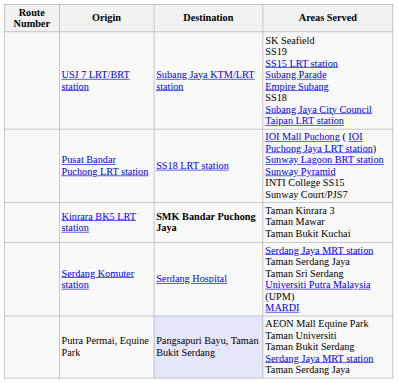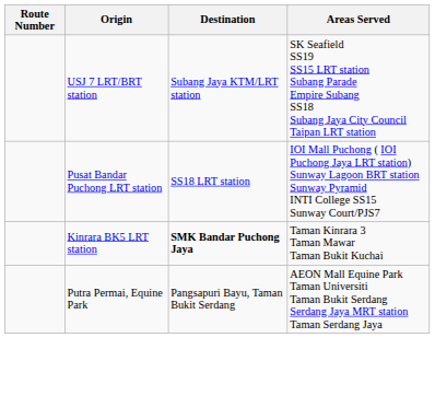 <table class="wikitable">
 <tr>
 <th>Route Number</th>
 <th>Origin</th>
 <th>Destination</th>
 <th>Areas Served</th>
 </tr>
 <tr>
 <td></td>
 <td>  <a href='#'>USJ 7 LRT/BRT station</a></td>
 <td>  <a href='#'>Subang Jaya KTM/LRT station</a></td>
 <td>SK Seafield<br>SS19<br> <a href='#'>SS15 LRT station</a><br><a href='#'>Subang Parade</a><br><a href='#'>Empire Subang</a><br>SS18<br><a href='#'>Subang Jaya City Council</a><br> <a href='#'>Taipan LRT station</a></td>
 </tr>
 <tr>
 <td></td>
 <td> <a href='#'>Pusat Bandar Puchong LRT station</a></td>
 <td> <a href='#'>SS18 LRT station</a></td>
 <td><a href='#'>IOI Mall Puchong</a> ( <a href='#'>IOI Puchong Jaya LRT station</a>)<br> <a href='#'>Sunway Lagoon BRT station</a><br><a href='#'>Sunway Pyramid</a><br>INTI College SS15<br>Sunway Court/PJS7</td>
 </tr>
 <tr>
 <td></td>
 <td> <a href='#'>Kinrara BK5 LRT station</a></td>
 <td><strong>SMK Bandar Puchong Jaya</strong></td>
 <td>Taman Kinrara 3<br>Taman Mawar<br>Taman Bukit Kuchai<br></td>
 </tr>
 <tr>
 <td></td>
-<td> <a href='#'>Serdang Komuter station</a></td>
-<td><a href='#'>Serdang Hospital</a></td>
-<td> <a href='#'>Serdang Jaya MRT station</a><br>Taman Serdang Jaya<br>Taman Sri Serdang<br><a href='#'>Universiti Putra Malaysia</a> (UPM)<br><a href='#'>MARDI</a></td>
-</tr>
-<tr>
-<td></td>
 <td>Putra Permai, Equine Park</td>
-<td style="background: lavender;">Pangsapuri Bayu, Taman Bukit Serdang</td>
+<td>Pangsapuri Bayu, Taman Bukit Serdang</td>
 <td>AEON Mall Equine Park<br>Taman Universiti<br>Taman Bukit Serdang<br> <a href='#'>Serdang Jaya MRT station</a><br>Taman Serdang Jaya</td>
 </tr>
 </table>
